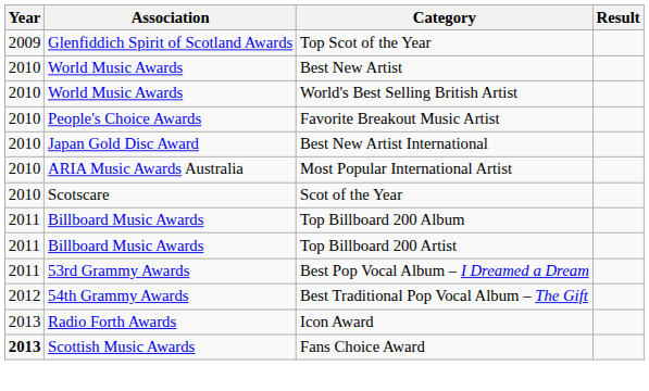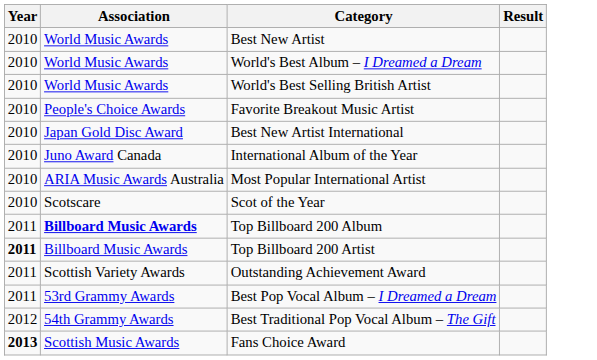 <table class="wikitable">
 <tr>
 <th>Year</th>
 <th>Association</th>
 <th>Category</th>
 <th>Result</th>
 </tr>
 <tr>
-<td>2009</td>
-<td><a href='#'>Glenfiddich Spirit of Scotland Awards</a></td>
-<td>Top Scot of the Year</td>
+<td>2010</td>
+<td><a href='#'>World Music Awards</a></td>
+<td>Best New Artist</td>
 <td></td>
 </tr>
 <tr>
 <td>2010</td>
 <td><a href='#'>World Music Awards</a></td>
-<td>Best New Artist</td>
+<td>World's Best Album – <em><a href='#'>I Dreamed a Dream</a></em></td>
 <td></td>
 </tr>
 <tr>
 <td>2010</td>
 <td><a href='#'>World Music Awards</a></td>
 <td>World's Best Selling British Artist</td>
 <td></td>
 </tr>
 <tr>
 <td>2010</td>
 <td><a href='#'>People's Choice Awards</a></td>
 <td>Favorite Breakout Music Artist</td>
 <td></td>
 </tr>
 <tr>
 <td>2010</td>
 <td><a href='#'>Japan Gold Disc Award</a></td>
 <td>Best New Artist International</td>
 <td></td>
 </tr>
 <tr>
 <td>2010</td>
+<td><a href='#'>Juno Award</a> Canada</td>
+<td>International Album of the Year</td>
+<td></td>
+</tr>
+<tr>
+<td>2010</td>
 <td><a href='#'>ARIA Music Awards</a> Australia</td>
 <td>Most Popular International Artist</td>
 <td></td>
 </tr>
 <tr>
 <td>2010</td>
 <td>Scotscare</td>
 <td>Scot of the Year</td>
 <td></td>
 </tr>
 <tr>
 <td>2011</td>
-<td><a href='#'>Billboard Music Awards</a></td>
+<td><strong><a href='#'>Billboard Music Awards</a></strong></td>
 <td>Top Billboard 200 Album</td>
 <td></td>
 </tr>
 <tr>
-<td>2011</td>
+<td><strong>2011</strong></td>
 <td><a href='#'>Billboard Music Awards</a></td>
 <td>Top Billboard 200 Artist</td>
+<td></td>
+</tr>
+<tr>
+<td>2011</td>
+<td>Scottish Variety Awards</td>
+<td>Outstanding Achievement Award</td>
 <td></td>
 </tr>
 <tr>
 <td>2011</td>
 <td><a href='#'>53rd Grammy Awards</a></td>
 <td>Best Pop Vocal Album – <em><a href='#'>I Dreamed a Dream</a></em></td>
 <td></td>
 </tr>
 <tr>
 <td>2012</td>
 <td><a href='#'>54th Grammy Awards</a></td>
 <td>Best Traditional Pop Vocal Album – <em><a href='#'>The Gift</a></em></td>
 <td></td>
 </tr>
 <tr>
-<td>2013</td>
-<td><a href='#'>Radio Forth Awards</a></td>
-<td>Icon Award</td>
-<td></td>
-</tr>
-<tr>
 <td><strong>2013</strong></td>
 <td><a href='#'>Scottish Music Awards</a></td>
 <td>Fans Choice Award</td>
 <td></td>
 </tr>
 </table>
